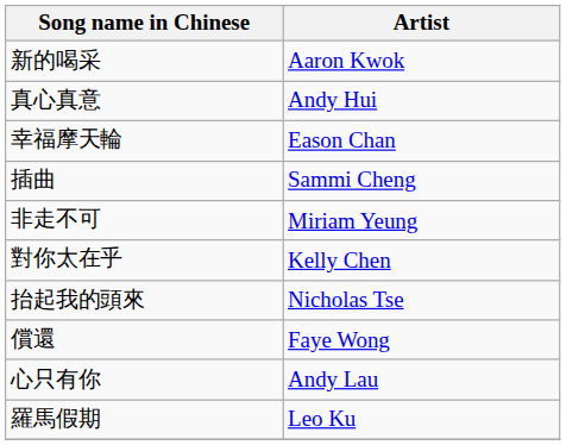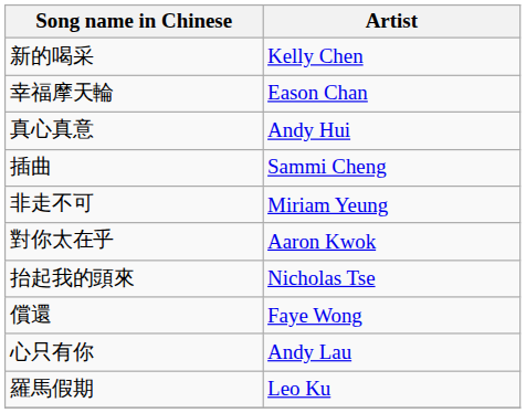 <table class="wikitable">
 <tr>
 <th width=40%>Song name in Chinese</th>
 <th width=40%>Artist</th>
 </tr>
 <tr>
 <td>新的喝采</td>
-<td><a href='#'>Aaron Kwok</a></td>
+<td><a href='#'>Kelly Chen</a></td>
+</tr>
+<tr>
+<td>幸福摩天輪</td>
+<td><a href='#'>Eason Chan</a></td>
 </tr>
 <tr>
 <td>真心真意</td>
 <td><a href='#'>Andy Hui</a></td>
-</tr>
-<tr>
-<td>幸福摩天輪</td>
-<td><a href='#'>Eason Chan</a></td>
 </tr>
 <tr>
 <td>插曲</td>
 <td><a href='#'>Sammi Cheng</a></td>
 </tr>
 <tr>
 <td>非走不可</td>
 <td><a href='#'>Miriam Yeung</a></td>
 </tr>
 <tr>
 <td>對你太在乎</td>
-<td><a href='#'>Kelly Chen</a></td>
+<td><a href='#'>Aaron Kwok</a></td>
 </tr>
 <tr>
 <td>抬起我的頭來</td>
 <td><a href='#'>Nicholas Tse</a></td>
 </tr>
 <tr>
 <td>償還</td>
 <td><a href='#'>Faye Wong</a></td>
 </tr>
 <tr>
 <td>心只有你</td>
 <td><a href='#'>Andy Lau</a></td>
 </tr>
 <tr>
 <td>羅馬假期</td>
 <td><a href='#'>Leo Ku</a></td>
 </tr>
 <tr>
 </tr>
 </table>
